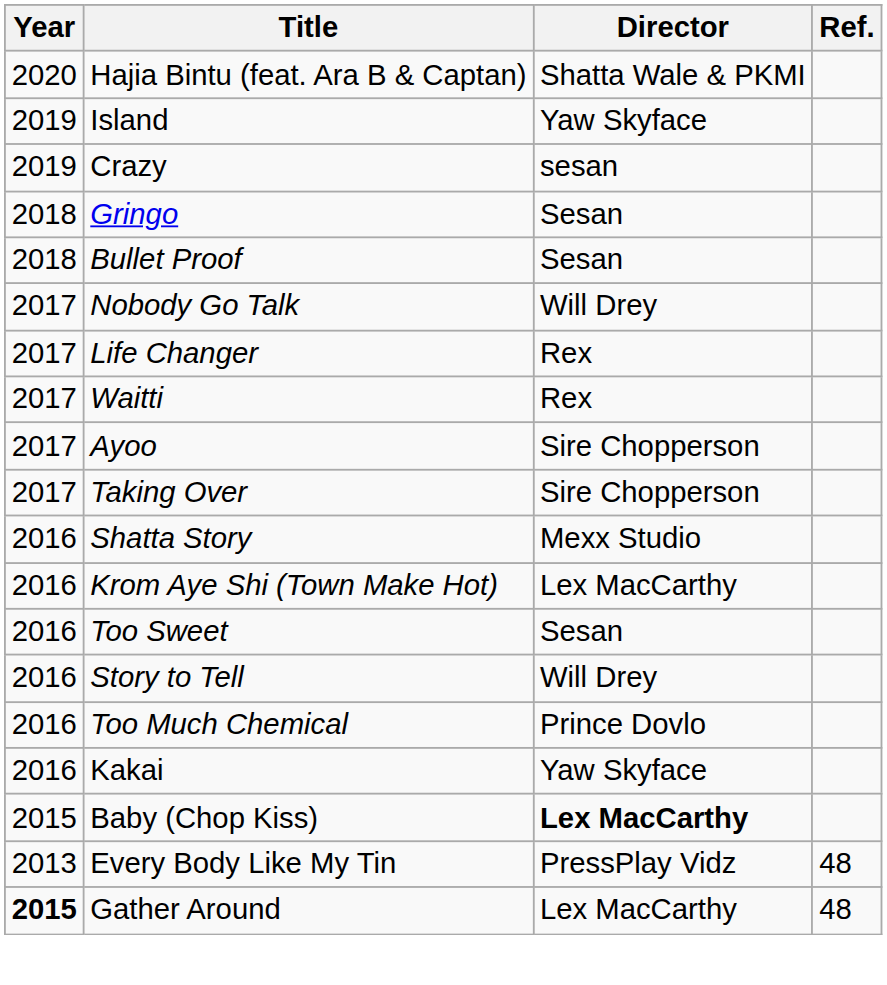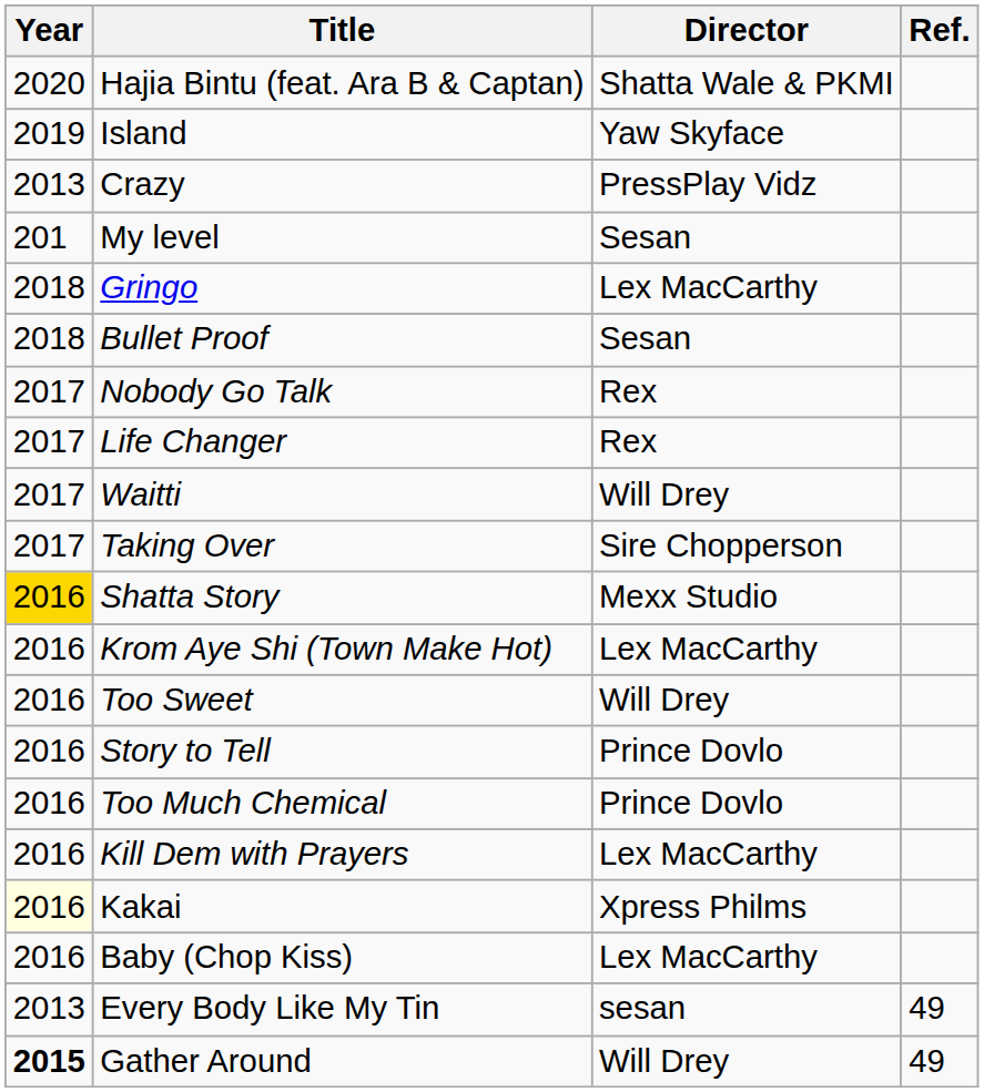 <table class="wikitable">
 <tr>
 <th>Year</th>
 <th>Title</th>
 <th>Director</th>
 <th>Ref.</th>
 </tr>
 <tr>
 <td>2020</td>
 <td>Hajia Bintu (feat. Ara B & Captan)</td>
 <td>Shatta Wale & PKMI</td>
 <td></td>
 </tr>
 <tr>
 <td>2019</td>
 <td>Island</td>
 <td>Yaw Skyface</td>
 <td></td>
 </tr>
 <tr>
-<td>2019</td>
+<td>2013</td>
 <td>Crazy</td>
-<td>sesan</td>
+<td>PressPlay Vidz</td>
+<td></td>
+</tr>
+<tr>
+<td>201</td>
+<td>My level</td>
+<td>Sesan</td>
 <td></td>
 </tr>
 <tr>
 <td>2018</td>
 <td><em><a href='#'>Gringo</a></em></td>
-<td>Sesan</td>
+<td>Lex MacCarthy</td>
 <td></td>
 </tr>
 <tr>
 <td>2018</td>
 <td><em>Bullet Proof</em></td>
 <td>Sesan</td>
 <td></td>
 </tr>
 <tr>
 <td>2017</td>
 <td><em>Nobody Go Talk</em></td>
-<td>Will Drey</td>
+<td>Rex</td>
 <td></td>
 </tr>
 <tr>
 <td>2017</td>
 <td><em>Life Changer</em></td>
 <td>Rex</td>
 <td></td>
 </tr>
 <tr>
 <td>2017</td>
 <td><em>Waitti</em></td>
-<td>Rex</td>
-<td></td>
-</tr>
-<tr>
-<td>2017</td>
-<td><em>Ayoo</em></td>
-<td>Sire Chopperson</td>
+<td>Will Drey</td>
 <td></td>
 </tr>
 <tr>
 <td>2017</td>
 <td><em>Taking Over</em></td>
 <td>Sire Chopperson</td>
 <td></td>
 </tr>
 <tr>
-<td>2016</td>
+<td style="background: gold;">2016</td>
 <td><em>Shatta Story</em></td>
 <td>Mexx Studio</td>
 <td></td>
 </tr>
 <tr>
 <td>2016</td>
 <td><em>Krom Aye Shi (Town Make Hot)</em></td>
 <td>Lex MacCarthy</td>
 <td></td>
 </tr>
 <tr>
 <td>2016</td>
 <td><em>Too Sweet</em></td>
-<td>Sesan</td>
+<td>Will Drey</td>
 <td></td>
 </tr>
 <tr>
 <td>2016</td>
 <td><em>Story to Tell</em></td>
-<td>Will Drey</td>
+<td>Prince Dovlo</td>
 <td></td>
 </tr>
 <tr>
 <td>2016</td>
 <td><em>Too Much Chemical</em></td>
 <td>Prince Dovlo</td>
 <td></td>
 </tr>
 <tr>
 <td>2016</td>
-<td>Kakai</td>
-<td>Yaw Skyface</td>
+<td><em>Kill Dem with Prayers</em></td>
+<td>Lex MacCarthy</td>
+<td></td>
 </tr>
 <tr>
-<td>2015</td>
+<td style="background: lightyellow;">2016</td>
+<td>Kakai</td>
+<td>Xpress Philms</td>
+</tr>
+<tr>
+<td>2016</td>
 <td>Baby (Chop Kiss)</td>
-<td><strong>Lex MacCarthy</strong></td>
+<td>Lex MacCarthy</td>
 <td></td>
 </tr>
 <tr>
 <td>2013</td>
 <td>Every Body Like My Tin</td>
-<td>PressPlay Vidz</td>
-<td>48</td>
+<td>sesan</td>
+<td>49</td>
 </tr>
 <tr>
 <td><strong>2015</strong></td>
 <td>Gather Around</td>
-<td>Lex MacCarthy</td>
-<td>48</td>
+<td>Will Drey</td>
+<td>49</td>
 </tr>
 </table>
